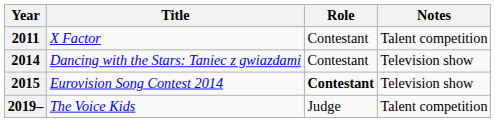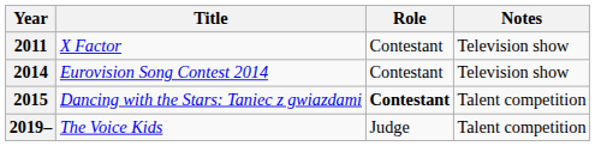 <table class="wikitable plainrowheaders unsortable">
 <tr>
 <th>Year</th>
 <th>Title</th>
 <th>Role</th>
 <th>Notes</th>
 </tr>
 <tr>
 <th scope="row" align="center">2011</th>
 <td><em><a href='#'>X Factor</a></em></td>
 <td>Contestant</td>
-<td>Talent competition</td>
+<td>Television show</td>
 </tr>
 <tr>
 <th scope="row" align="center">2014</th>
-<td><em><a href='#'>Dancing with the Stars: Taniec z gwiazdami</a></em></td>
+<td><em><a href='#'>Eurovision Song Contest 2014</a></em></td>
 <td>Contestant</td>
 <td>Television show</td>
 </tr>
 <tr>
 <th scope="row" align="center">2015</th>
-<td><em><a href='#'>Eurovision Song Contest 2014</a></em></td>
+<td><em><a href='#'>Dancing with the Stars: Taniec z gwiazdami</a></em></td>
 <td><strong>Contestant</strong></td>
-<td>Television show</td>
+<td>Talent competition</td>
 </tr>
 <tr>
 <th scope="row" align="center">2019–</th>
 <td><em><a href='#'>The Voice Kids</a></em></td>
 <td>Judge</td>
 <td>Talent competition</td>
 </tr>
 </table>
